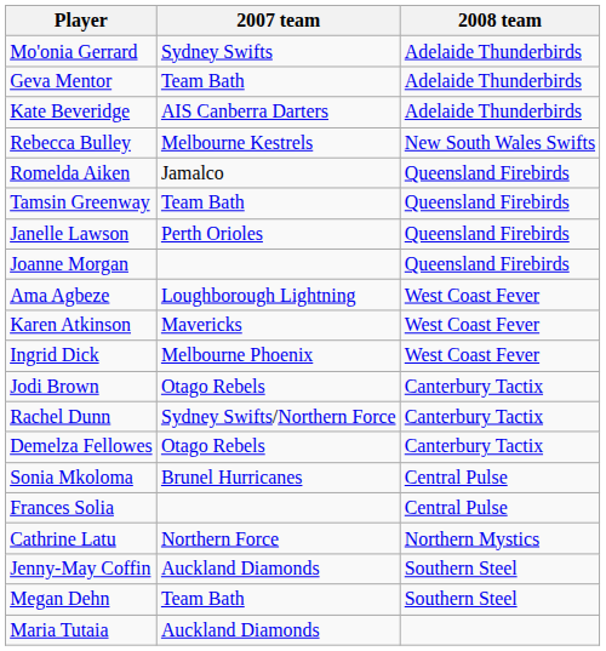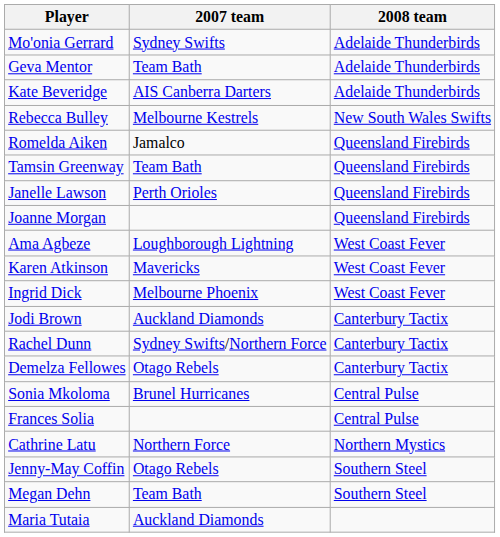 <table class="wikitable collapsible">
 <tr>
 <th>Player</th>
 <th>2007 team</th>
 <th>2008 team</th>
 </tr>
 <tr>
 <td> <a href='#'>Mo'onia Gerrard</a></td>
 <td><a href='#'>Sydney Swifts</a></td>
 <td><a href='#'>Adelaide Thunderbirds</a></td>
 </tr>
 <tr>
 <td> <a href='#'>Geva Mentor</a></td>
 <td><a href='#'>Team Bath</a></td>
 <td><a href='#'>Adelaide Thunderbirds</a></td>
 </tr>
 <tr>
 <td> <a href='#'>Kate Beveridge</a></td>
 <td><a href='#'>AIS Canberra Darters</a></td>
 <td><a href='#'>Adelaide Thunderbirds</a></td>
 </tr>
 <tr>
 <td> <a href='#'>Rebecca Bulley</a></td>
 <td><a href='#'>Melbourne Kestrels</a></td>
 <td><a href='#'>New South Wales Swifts</a></td>
 </tr>
 <tr>
 <td> <a href='#'>Romelda Aiken</a></td>
 <td>Jamalco</td>
 <td><a href='#'>Queensland Firebirds</a></td>
 </tr>
 <tr>
 <td> <a href='#'>Tamsin Greenway</a></td>
 <td><a href='#'>Team Bath</a></td>
 <td><a href='#'>Queensland Firebirds</a></td>
 </tr>
 <tr>
 <td> <a href='#'>Janelle Lawson</a></td>
 <td><a href='#'>Perth Orioles</a></td>
 <td><a href='#'>Queensland Firebirds</a></td>
 </tr>
 <tr>
 <td> <a href='#'>Joanne Morgan</a></td>
 <td></td>
 <td><a href='#'>Queensland Firebirds</a></td>
 </tr>
 <tr>
 <td> <a href='#'>Ama Agbeze</a></td>
 <td><a href='#'>Loughborough Lightning</a></td>
 <td><a href='#'>West Coast Fever</a></td>
 </tr>
 <tr>
 <td> <a href='#'>Karen Atkinson</a></td>
 <td><a href='#'>Mavericks</a></td>
 <td><a href='#'>West Coast Fever</a></td>
 </tr>
 <tr>
 <td> <a href='#'>Ingrid Dick</a></td>
 <td><a href='#'>Melbourne Phoenix</a></td>
 <td><a href='#'>West Coast Fever</a></td>
 </tr>
 <tr>
 <td> <a href='#'>Jodi Brown</a></td>
-<td><a href='#'>Otago Rebels</a></td>
+<td><a href='#'>Auckland Diamonds</a></td>
 <td><a href='#'>Canterbury Tactix</a></td>
 </tr>
 <tr>
 <td> <a href='#'>Rachel Dunn</a></td>
 <td><a href='#'>Sydney Swifts</a>/<a href='#'>Northern Force</a></td>
 <td><a href='#'>Canterbury Tactix</a></td>
 </tr>
 <tr>
 <td> <a href='#'>Demelza Fellowes</a></td>
 <td><a href='#'>Otago Rebels</a></td>
 <td><a href='#'>Canterbury Tactix</a></td>
 </tr>
 <tr>
 <td> <a href='#'>Sonia Mkoloma</a></td>
 <td><a href='#'>Brunel Hurricanes</a></td>
 <td><a href='#'>Central Pulse</a></td>
 </tr>
 <tr>
 <td> <a href='#'>Frances Solia</a></td>
 <td></td>
 <td><a href='#'>Central Pulse</a></td>
 </tr>
 <tr>
 <td> <a href='#'>Cathrine Latu</a></td>
 <td><a href='#'>Northern Force</a></td>
 <td><a href='#'>Northern Mystics</a></td>
 </tr>
 <tr>
 <td> <a href='#'>Jenny-May Coffin</a></td>
-<td><a href='#'>Auckland Diamonds</a></td>
+<td><a href='#'>Otago Rebels</a></td>
 <td><a href='#'>Southern Steel</a></td>
 </tr>
 <tr>
 <td> <a href='#'>Megan Dehn</a></td>
 <td><a href='#'>Team Bath</a></td>
 <td><a href='#'>Southern Steel</a></td>
 </tr>
 <tr>
 <td> <a href='#'>Maria Tutaia</a></td>
 <td><a href='#'>Auckland Diamonds</a></td>
 <td></td>
 </tr>
 </table>
